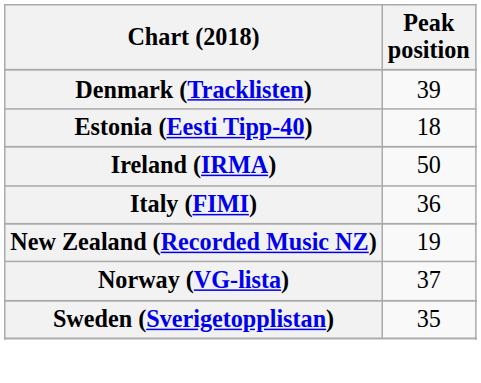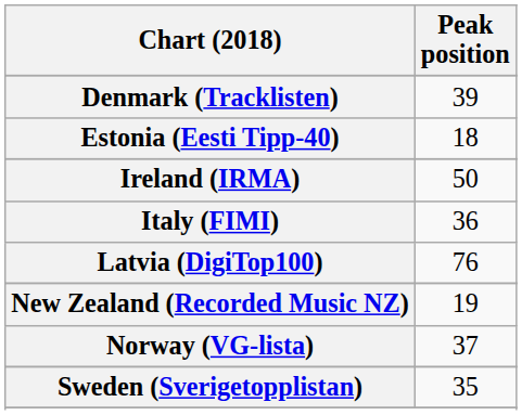 <table class="wikitable sortable plainrowheaders" style="text-align:center">
 <tr>
 <th scope="col">Chart (2018)</th>
 <th scope="col">Peak<br> position</th>
 </tr>
 <tr>
 </tr>
 <tr>
 </tr>
 <tr>
 </tr>
 <tr>
 <th scope="row">Denmark (<a href='#'>Tracklisten</a>)</th>
 <td>39</td>
 </tr>
 <tr>
 <th scope="row">Estonia (<a href='#'>Eesti Tipp-40</a>)</th>
 <td>18</td>
 </tr>
 <tr>
 </tr>
 <tr>
 </tr>
 <tr>
 <th scope="row">Ireland (<a href='#'>IRMA</a>)</th>
 <td>50</td>
 </tr>
 <tr>
 <th scope="row">Italy (<a href='#'>FIMI</a>)</th>
 <td>36</td>
 </tr>
 <tr>
+<th scope="row">Latvia (<a href='#'>DigiTop100</a>)</th>
+<td>76</td>
+</tr>
+<tr>
 </tr>
 <tr>
 <th scope="row">New Zealand (<a href='#'>Recorded Music NZ</a>)</th>
 <td>19</td>
 </tr>
 <tr>
 <th scope="row">Norway (<a href='#'>VG-lista</a>)</th>
 <td>37</td>
 </tr>
 <tr>
 </tr>
 <tr>
 <th scope="row">Sweden (<a href='#'>Sverigetopplistan</a>)</th>
 <td>35</td>
 </tr>
 <tr>
 </tr>
 <tr>
 </tr>
 <tr>
 </tr>
 <tr>
 </tr>
 <tr>
 </tr>
 <tr>
 </tr>
 </table>
